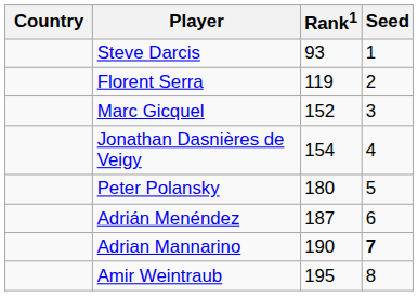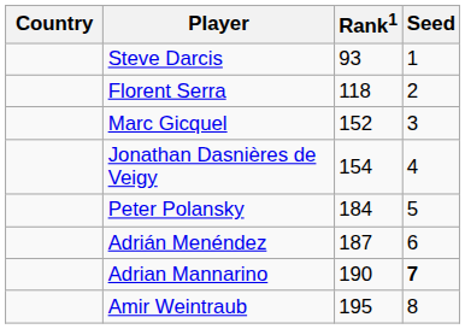 <table class="sortable wikitable">
 <tr>
 <th width="70">Country</th>
 <th width="175">Player</th>
 <th>Rank<sup>1</sup></th>
 <th>Seed</th>
 </tr>
 <tr>
 <td></td>
 <td><a href='#'>Steve Darcis</a></td>
 <td>93</td>
 <td>1</td>
 </tr>
 <tr>
 <td></td>
 <td><a href='#'>Florent Serra</a></td>
-<td>119</td>
+<td>118</td>
 <td>2</td>
 </tr>
 <tr>
 <td></td>
 <td><a href='#'>Marc Gicquel</a></td>
 <td>152</td>
 <td>3</td>
 </tr>
 <tr>
 <td></td>
 <td><a href='#'>Jonathan Dasnières de Veigy</a></td>
 <td>154</td>
 <td>4</td>
 </tr>
 <tr>
 <td></td>
 <td><a href='#'>Peter Polansky</a></td>
-<td>180</td>
+<td>184</td>
 <td>5</td>
 </tr>
 <tr>
 <td></td>
 <td><a href='#'>Adrián Menéndez</a></td>
 <td>187</td>
 <td>6</td>
 </tr>
 <tr>
 <td></td>
 <td><a href='#'>Adrian Mannarino</a></td>
 <td>190</td>
 <td><strong>7</strong></td>
 </tr>
 <tr>
 <td></td>
 <td><a href='#'>Amir Weintraub</a></td>
 <td>195</td>
 <td>8</td>
 </tr>
 </table>
